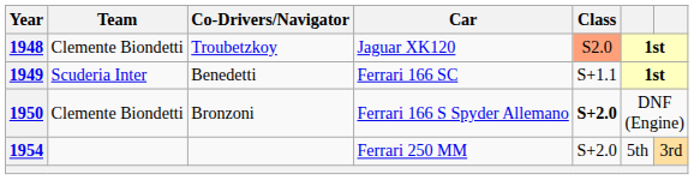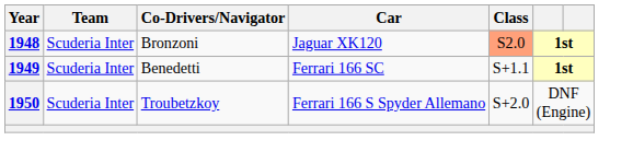 <table class="wikitable" style="text-align:center; font-size:90%">
 <tr>
 <th>Year</th>
 <th>Team</th>
 <th>Co-Drivers/Navigator</th>
 <th>Car</th>
 <th>Class</th>
 <th></th>
 <th></th>
 </tr>
 <tr>
 <th><a href='#'>1948</a></th>
-<td align="left"nowrap> Clemente Biondetti</td>
-<td align="left"nowrap> <a href='#'>Troubetzkoy</a></td>
+<td align="left"nowrap> <a href='#'>Scuderia Inter</a></td>
+<td align="left"nowrap> Bronzoni</td>
 <td align="left"nowrap><a href='#'>Jaguar XK120</a></td>
 <td style="background: lightsalmon;">S2.0</td>
 <td colspan=2 style="background:#ffffbf;"><strong>1st</strong></td>
 </tr>
 <tr>
 <th><a href='#'>1949</a></th>
 <td align="left"nowrap> <a href='#'>Scuderia Inter</a></td>
 <td align="left"nowrap> Benedetti</td>
 <td align="left"nowrap><a href='#'>Ferrari 166 SC</a></td>
 <td>S+1.1</td>
 <td colspan=2 style="background:#ffffbf;"><strong>1st</strong></td>
 </tr>
 <tr>
 <th><a href='#'>1950</a></th>
-<td align="left"nowrap> Clemente Biondetti</td>
-<td align="left"nowrap> Bronzoni</td>
+<td align="left"nowrap> <a href='#'>Scuderia Inter</a></td>
+<td align="left"nowrap> <a href='#'>Troubetzkoy</a></td>
 <td align="left"nowrap><a href='#'>Ferrari 166 S Spyder Allemano</a></td>
-<td><strong>S+2.0</strong></td>
+<td>S+2.0</td>
 <td colspan=2>DNF<br>(Engine)</td>
-</tr>
-<tr>
-<th><a href='#'>1954</a></th>
-<td align="left"nowrap></td>
-<td align="left"nowrap></td>
-<td align="left"nowrap><a href='#'>Ferrari 250 MM</a></td>
-<td>S+2.0</td>
-<td>5th</td>
-<td style="background:#ffdf9f;">3rd</td>
 </tr>
 <tr>
 <th colspan="7"></th>
 </tr>
 </table>
